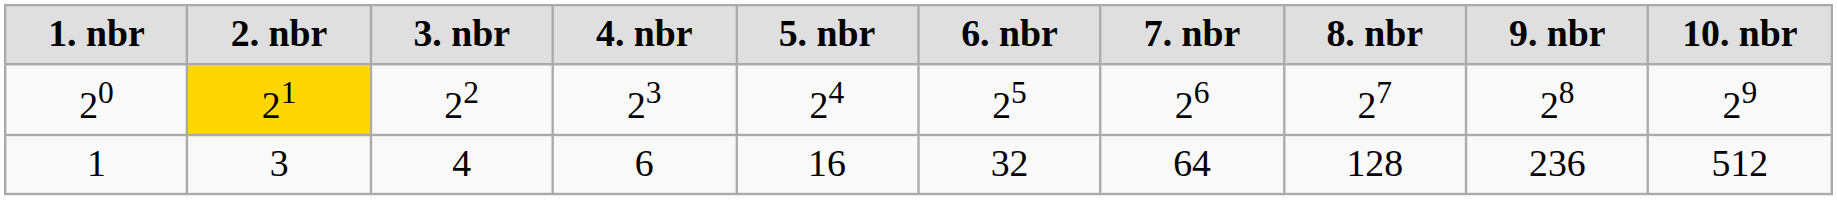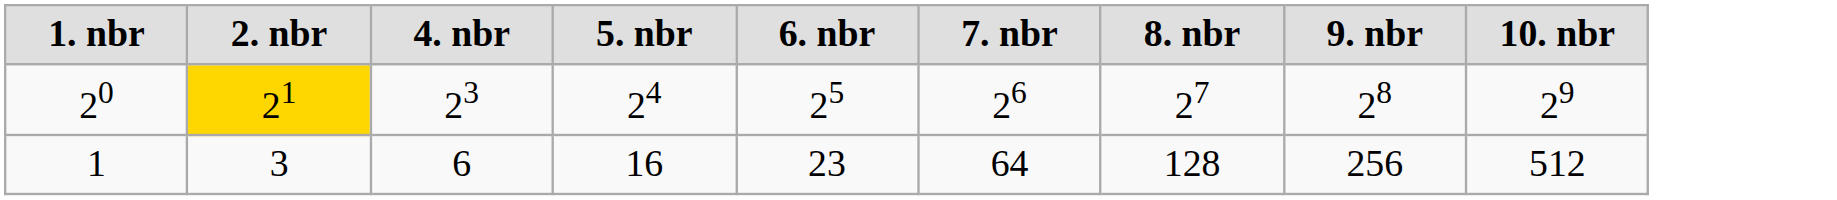 <table class="wikitable">
 <tr bgcolor="#dfdfdf">
 <td width="70" align="center"><strong>1. nbr</strong></td>
 <td width="70" align="center"><strong>2. nbr</strong></td>
-<td width="70" align="center"><strong>3. nbr</strong></td>
 <td width="70" align="center"><strong>4. nbr</strong></td>
 <td width="70" align="center"><strong>5. nbr</strong></td>
 <td width="70" align="center"><strong>6. nbr</strong></td>
 <td width="70" align="center"><strong>7. nbr</strong></td>
 <td width="70" align="center"><strong>8. nbr</strong></td>
 <td width="70" align="center"><strong>9. nbr</strong></td>
 <td width="70" align="center"><strong>10. nbr</strong></td>
 </tr>
 <tr ---->
 <td align="center">2<sup>0</sup></td>
 <td align="center" style="background: gold;">2<sup>1</sup></td>
-<td align="center">2<sup>2</sup></td>
 <td align="center">2<sup>3</sup></td>
 <td align="center">2<sup>4</sup></td>
 <td align="center">2<sup>5</sup></td>
 <td align="center">2<sup>6</sup></td>
 <td align="center">2<sup>7</sup></td>
 <td align="center">2<sup>8</sup></td>
 <td align="center">2<sup>9</sup></td>
 </tr>
 <tr ---->
 <td align="center">1</td>
 <td align="center">3</td>
-<td align="center">4</td>
 <td align="center">6</td>
 <td align="center">16</td>
-<td align="center">32</td>
+<td align="center">23</td>
 <td align="center">64</td>
 <td align="center">128</td>
-<td align="center">236</td>
+<td align="center">256</td>
 <td align="center">512</td>
 </tr>
 </table>
